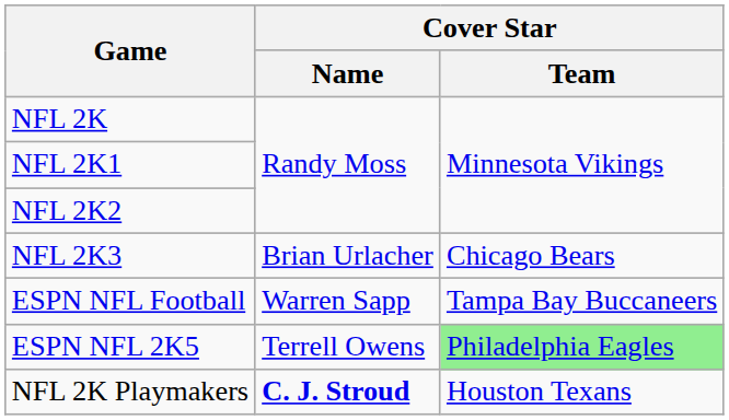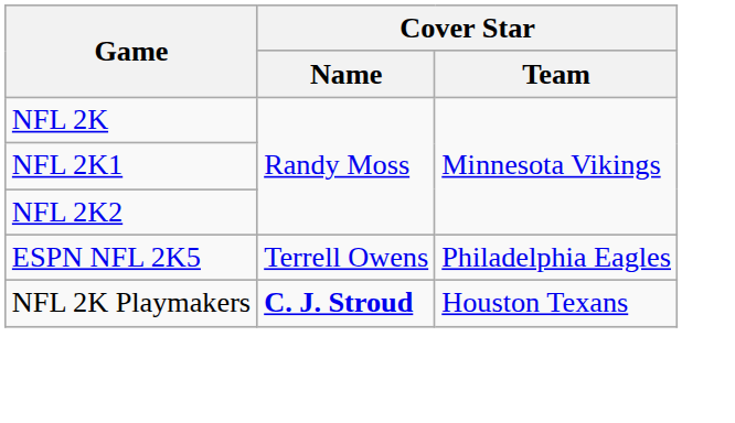 <table class="wikitable">
 <tr>
 <th scope=col rowspan=2>Game</th>
 <th scope=col colspan=2>Cover Star</th>
 </tr>
 <tr>
 <th scope=col>Name</th>
 <th scope=col>Team</th>
 </tr>
 <tr>
 <td><a href='#'>NFL 2K</a></td>
 <td rowspan='3'><a href='#'>Randy Moss</a></td>
 <td rowspan='3'><a href='#'>Minnesota Vikings</a></td>
 </tr>
 <tr>
 <td><a href='#'>NFL 2K1</a></td>
 </tr>
 <tr>
 <td><a href='#'>NFL 2K2</a></td>
 </tr>
 <tr>
-<td><a href='#'>NFL 2K3</a></td>
-<td><a href='#'>Brian Urlacher</a></td>
-<td><a href='#'>Chicago Bears</a></td>
-</tr>
-<tr>
-<td><a href='#'>ESPN NFL Football</a></td>
-<td><a href='#'>Warren Sapp</a></td>
-<td><a href='#'>Tampa Bay Buccaneers</a></td>
-</tr>
-<tr>
 <td><a href='#'>ESPN NFL 2K5</a></td>
 <td><a href='#'>Terrell Owens</a></td>
-<td style="background: lightgreen;"><a href='#'>Philadelphia Eagles</a></td>
+<td><a href='#'>Philadelphia Eagles</a></td>
 </tr>
 <tr>
 <td>NFL 2K Playmakers</td>
 <td><strong><a href='#'>C. J. Stroud</a></strong></td>
 <td><a href='#'>Houston Texans</a></td>
 </tr>
 </table>
